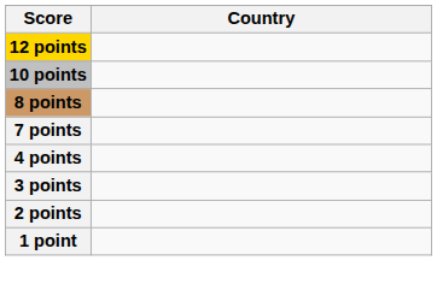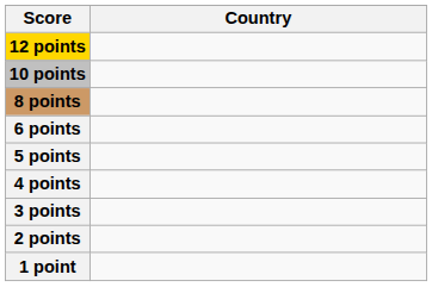 <table class="wikitable">
 <tr>
 </tr>
 <tr>
 <th scope="col" width="20%">Score</th>
 <th scope="col" width="80%">Country</th>
 </tr>
 <tr>
 <th scope="row" style="Background:gold">12 points</th>
 <td></td>
 </tr>
 <tr>
 <th scope="row" style="background:silver">10 points</th>
 <td></td>
 </tr>
 <tr>
 <th scope="row" style="background:#CC9966">8 points</th>
 <td></td>
 </tr>
 <tr>
-<th scope="row">7 points</th>
+<th scope="row">6 points</th>
+<td></td>
+</tr>
+<tr>
+<th scope="row">5 points</th>
 <td></td>
 </tr>
 <tr>
 <th scope="row">4 points</th>
 <td></td>
 </tr>
 <tr>
 <th scope="row">3 points</th>
 <td></td>
 </tr>
 <tr>
 <th scope="row">2 points</th>
 <td></td>
 </tr>
 <tr>
 <th scope="row">1 point</th>
 <td></td>
 </tr>
 </table>
